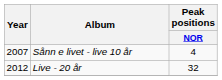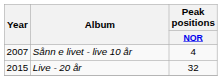 <table class="wikitable">
 <tr>
 <th align="center" rowspan="2" width="10">Year</th>
 <th align="center" rowspan="2" width="220">Album</th>
 <th align="center" colspan="1" width="20">Peak positions</th>
 </tr>
 <tr>
 <th scope="col" style="width:3em;font-size:90%;"><a href='#'>NOR</a><br></th>
 </tr>
 <tr>
 <td style="text-align:center;">2007</td>
 <td><em>Sånn e livet - live 10 år</em></td>
 <td style="text-align:center;">4</td>
 </tr>
 <tr>
-<td style="text-align:center;">2012</td>
+<td style="text-align:center;">2015</td>
 <td><em>Live - 20 år</em></td>
 <td style="text-align:center;">32</td>
 </tr>
 <tr>
 </tr>
 </table>
